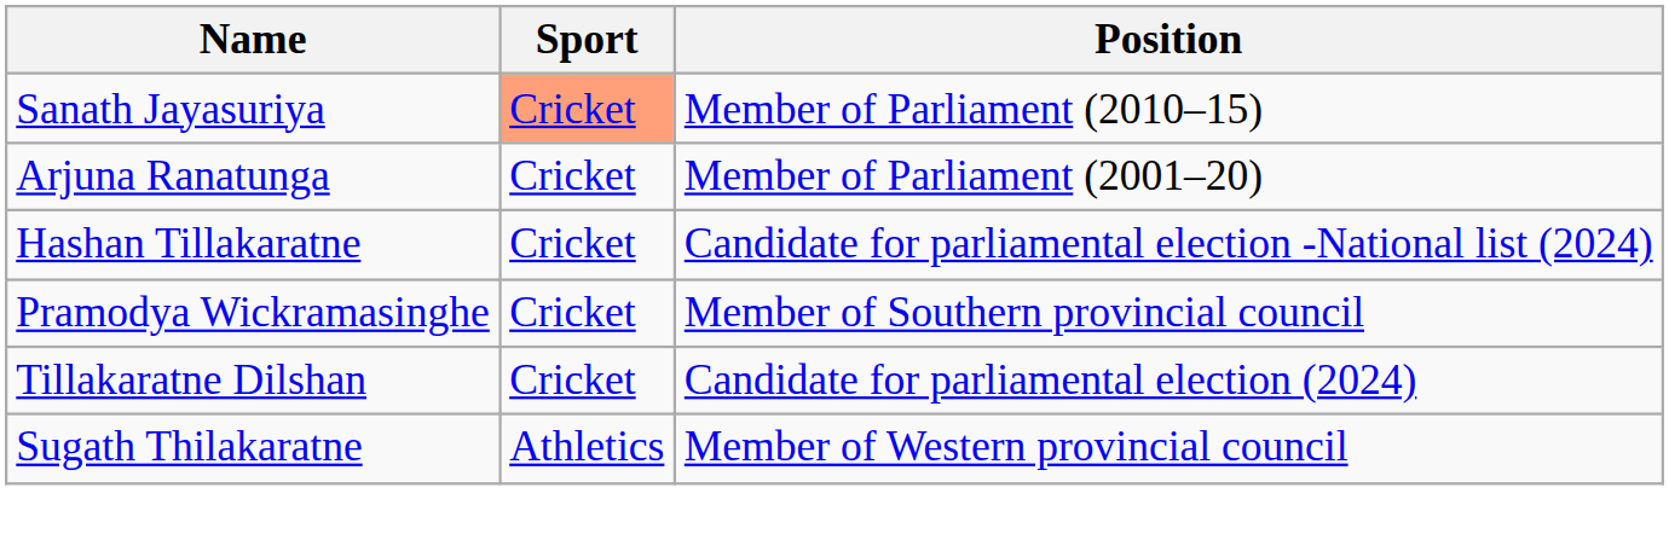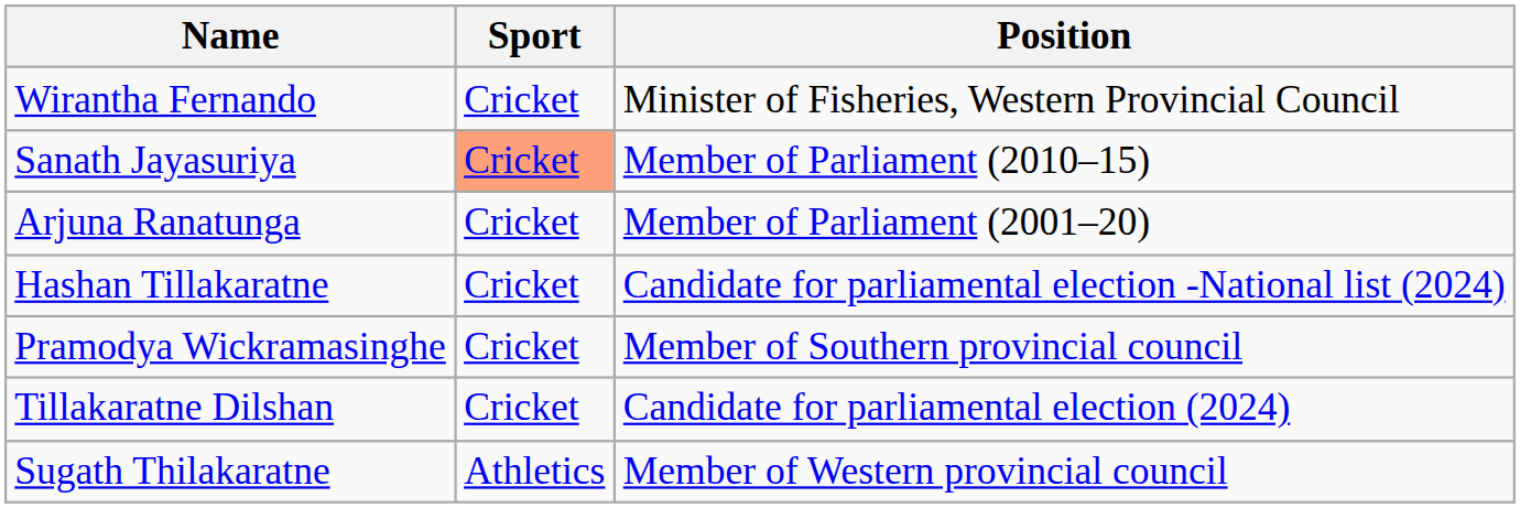 <table class="wikitable sortable">
 <tr>
 <th>Name</th>
 <th>Sport</th>
 <th>Position</th>
+</tr>
+<tr>
+<td data-sort-value="Fernando,Wirantha"><a href='#'>Wirantha Fernando</a></td>
+<td><a href='#'>Cricket</a></td>
+<td>Minister of Fisheries, Western Provincial Council</td>
 </tr>
 <tr>
 <td data-sort-value="Jayasuriya,Sanath"><a href='#'>Sanath Jayasuriya</a></td>
 <td style="background: lightsalmon;"><a href='#'>Cricket</a></td>
 <td><a href='#'>Member of Parliament</a> (2010–15)</td>
 </tr>
 <tr>
 <td data-sort-value="Ranatunga,Arjuna"><a href='#'>Arjuna Ranatunga</a></td>
 <td><a href='#'>Cricket</a></td>
 <td><a href='#'>Member of Parliament</a> (2001–20)</td>
 </tr>
 <tr>
 <td data-sort-value="Thillakaratne,Hashan"><a href='#'>Hashan Tillakaratne</a></td>
 <td><a href='#'>Cricket</a></td>
 <td><a href='#'>Candidate for parliamental election -National list (2024)</a></td>
 </tr>
 <tr>
 <td data-sort-value="Wickramasinghe,Pramodya"><a href='#'>Pramodya Wickramasinghe</a></td>
 <td><a href='#'>Cricket</a></td>
 <td><a href='#'>Member of Southern provincial council</a></td>
 </tr>
 <tr>
 <td data-sort-value="Dilshan,Thillakaratne"><a href='#'>Tillakaratne Dilshan</a></td>
 <td><a href='#'>Cricket</a></td>
 <td><a href='#'>Candidate for parliamental election (2024)</a></td>
 </tr>
 <tr>
 <td data-sort-value="Thilakaratne,Sugath"><a href='#'>Sugath Thilakaratne</a></td>
 <td><a href='#'>Athletics</a></td>
 <td><a href='#'>Member of Western provincial council</a></td>
 </tr>
 </table>
